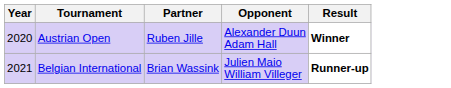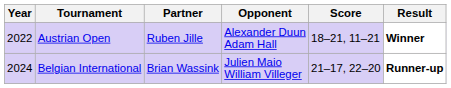 <table class="sortable wikitable" style="font-size: 90%;">
 <tr>
 <th>Year</th>
 <th>Tournament</th>
 <th>Partner</th>
 <th>Opponent</th>
+<th>Score</th>
 <th>Result</th>
 </tr>
 <tr style="background:#D8CEF6">
-<td align="center">2020</td>
+<td align="center">2022</td>
 <td align="left"><a href='#'>Austrian Open</a></td>
 <td align="left"> <a href='#'>Ruben Jille</a></td>
 <td align="left"> <a href='#'>Alexander Duun</a><br> <a href='#'>Adam Hall</a></td>
+<td align="left">18–21, 11–21</td>
 <td style="text-align:left; background:white"> <strong>Winner</strong></td>
 </tr>
 <tr style="background:#D8CEF6">
-<td align="center">2021</td>
+<td align="center">2024</td>
 <td align="left"><a href='#'>Belgian International</a></td>
 <td align="left"> <a href='#'>Brian Wassink</a></td>
 <td align="left"> <a href='#'>Julien Maio</a><br> <a href='#'>William Villeger</a></td>
+<td align="left">21–17, 22–20</td>
 <td style="text-align:left; background:white"> <strong>Runner-up</strong></td>
 </tr>
 </table>
